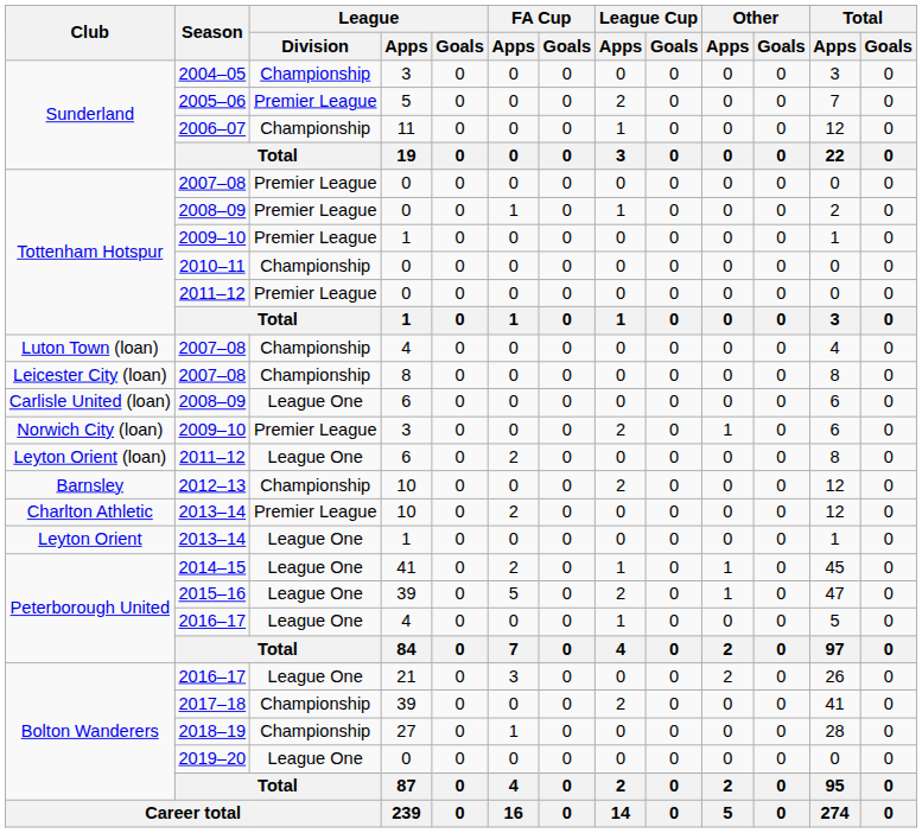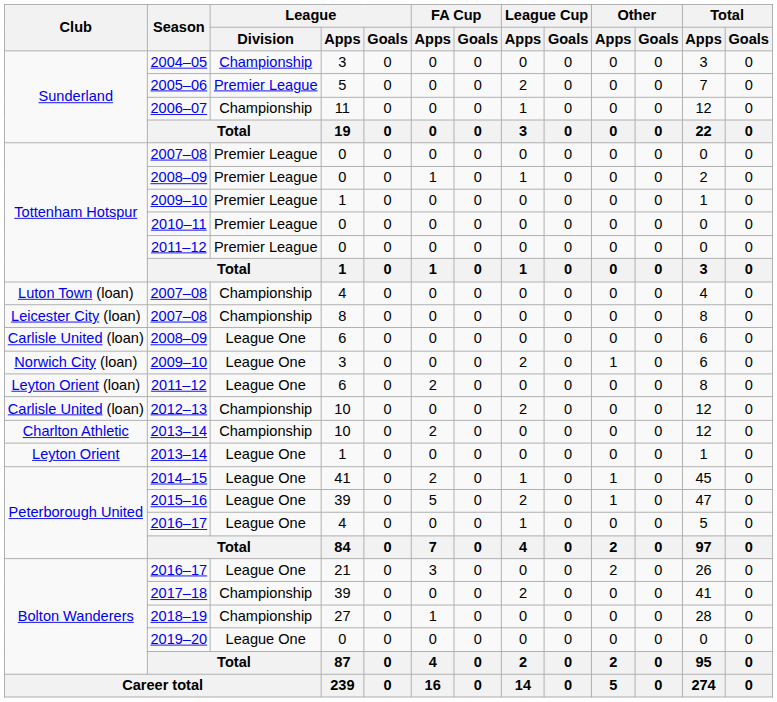 <table class="wikitable" style="text-align: center;">
 <tr>
 <th rowspan="2">Club</th>
 <th rowspan="2">Season</th>
 <th colspan="3">League</th>
 <th colspan="2">FA Cup</th>
 <th colspan="2">League Cup</th>
 <th colspan="2">Other</th>
 <th colspan="2">Total</th>
 </tr>
 <tr>
 <th>Division</th>
 <th>Apps</th>
 <th>Goals</th>
 <th>Apps</th>
 <th>Goals</th>
 <th>Apps</th>
 <th>Goals</th>
 <th>Apps</th>
 <th>Goals</th>
 <th>Apps</th>
 <th>Goals</th>
 </tr>
 <tr>
 <td rowspan=4><a href='#'>Sunderland</a></td>
 <td><a href='#'>2004–05</a></td>
 <td><a href='#'>Championship</a></td>
 <td>3</td>
 <td>0</td>
 <td>0</td>
 <td>0</td>
 <td>0</td>
 <td>0</td>
 <td>0</td>
 <td>0</td>
 <td>3</td>
 <td>0</td>
 </tr>
 <tr>
 <td><a href='#'>2005–06</a></td>
 <td><a href='#'>Premier League</a></td>
 <td>5</td>
 <td>0</td>
 <td>0</td>
 <td>0</td>
 <td>2</td>
 <td>0</td>
 <td>0</td>
 <td>0</td>
 <td>7</td>
 <td>0</td>
 </tr>
 <tr>
 <td><a href='#'>2006–07</a></td>
 <td>Championship</td>
 <td>11</td>
 <td>0</td>
 <td>0</td>
 <td>0</td>
 <td>1</td>
 <td>0</td>
 <td>0</td>
 <td>0</td>
 <td>12</td>
 <td>0</td>
 </tr>
 <tr>
 <th colspan=2>Total</th>
 <th>19</th>
 <th>0</th>
 <th>0</th>
 <th>0</th>
 <th>3</th>
 <th>0</th>
 <th>0</th>
 <th>0</th>
 <th>22</th>
 <th>0</th>
 </tr>
 <tr>
 <td rowspan=6><a href='#'>Tottenham Hotspur</a></td>
 <td><a href='#'>2007–08</a></td>
 <td>Premier League</td>
 <td>0</td>
 <td>0</td>
 <td>0</td>
 <td>0</td>
 <td>0</td>
 <td>0</td>
 <td>0</td>
 <td>0</td>
 <td>0</td>
 <td>0</td>
 </tr>
 <tr>
 <td><a href='#'>2008–09</a></td>
 <td>Premier League</td>
 <td>0</td>
 <td>0</td>
 <td>1</td>
 <td>0</td>
 <td>1</td>
 <td>0</td>
 <td>0</td>
 <td>0</td>
 <td>2</td>
 <td>0</td>
 </tr>
 <tr>
 <td><a href='#'>2009–10</a></td>
 <td>Premier League</td>
 <td>1</td>
 <td>0</td>
 <td>0</td>
 <td>0</td>
 <td>0</td>
 <td>0</td>
 <td>0</td>
 <td>0</td>
 <td>1</td>
 <td>0</td>
 </tr>
 <tr>
 <td><a href='#'>2010–11</a></td>
-<td>Championship</td>
+<td>Premier League</td>
 <td>0</td>
 <td>0</td>
 <td>0</td>
 <td>0</td>
 <td>0</td>
 <td>0</td>
 <td>0</td>
 <td>0</td>
 <td>0</td>
 <td>0</td>
 </tr>
 <tr>
 <td><a href='#'>2011–12</a></td>
 <td>Premier League</td>
 <td>0</td>
 <td>0</td>
 <td>0</td>
 <td>0</td>
 <td>0</td>
 <td>0</td>
 <td>0</td>
 <td>0</td>
 <td>0</td>
 <td>0</td>
 </tr>
 <tr>
 <th colspan=2>Total</th>
 <th>1</th>
 <th>0</th>
 <th>1</th>
 <th>0</th>
 <th>1</th>
 <th>0</th>
 <th>0</th>
 <th>0</th>
 <th>3</th>
 <th>0</th>
 </tr>
 <tr>
 <td><a href='#'>Luton Town</a> (loan)</td>
 <td><a href='#'>2007–08</a></td>
 <td>Championship</td>
 <td>4</td>
 <td>0</td>
 <td>0</td>
 <td>0</td>
 <td>0</td>
 <td>0</td>
 <td>0</td>
 <td>0</td>
 <td>4</td>
 <td>0</td>
 </tr>
 <tr>
 <td><a href='#'>Leicester City</a> (loan)</td>
 <td><a href='#'>2007–08</a></td>
 <td>Championship</td>
 <td>8</td>
 <td>0</td>
 <td>0</td>
 <td>0</td>
 <td>0</td>
 <td>0</td>
 <td>0</td>
 <td>0</td>
 <td>8</td>
 <td>0</td>
 </tr>
 <tr>
 <td><a href='#'>Carlisle United</a> (loan)</td>
 <td><a href='#'>2008–09</a></td>
 <td>League One</td>
 <td>6</td>
 <td>0</td>
 <td>0</td>
 <td>0</td>
 <td>0</td>
 <td>0</td>
 <td>0</td>
 <td>0</td>
 <td>6</td>
 <td>0</td>
 </tr>
 <tr>
 <td><a href='#'>Norwich City</a> (loan)</td>
 <td><a href='#'>2009–10</a></td>
-<td>Premier League</td>
+<td>League One</td>
 <td>3</td>
 <td>0</td>
 <td>0</td>
 <td>0</td>
 <td>2</td>
 <td>0</td>
 <td>1</td>
 <td>0</td>
 <td>6</td>
 <td>0</td>
 </tr>
 <tr>
 <td><a href='#'>Leyton Orient</a> (loan)</td>
 <td><a href='#'>2011–12</a></td>
 <td>League One</td>
 <td>6</td>
 <td>0</td>
 <td>2</td>
 <td>0</td>
 <td>0</td>
 <td>0</td>
 <td>0</td>
 <td>0</td>
 <td>8</td>
 <td>0</td>
 </tr>
 <tr>
-<td><a href='#'>Barnsley</a></td>
+<td><a href='#'>Carlisle United</a> (loan)</td>
 <td><a href='#'>2012–13</a></td>
 <td>Championship</td>
 <td>10</td>
 <td>0</td>
 <td>0</td>
 <td>0</td>
 <td>2</td>
 <td>0</td>
 <td>0</td>
 <td>0</td>
 <td>12</td>
 <td>0</td>
 </tr>
 <tr>
 <td><a href='#'>Charlton Athletic</a></td>
 <td><a href='#'>2013–14</a></td>
-<td>Premier League</td>
+<td>Championship</td>
 <td>10</td>
 <td>0</td>
 <td>2</td>
 <td>0</td>
 <td>0</td>
 <td>0</td>
 <td>0</td>
 <td>0</td>
 <td>12</td>
 <td>0</td>
 </tr>
 <tr>
 <td><a href='#'>Leyton Orient</a></td>
 <td><a href='#'>2013–14</a></td>
 <td>League One</td>
 <td>1</td>
 <td>0</td>
 <td>0</td>
 <td>0</td>
 <td>0</td>
 <td>0</td>
 <td>0</td>
 <td>0</td>
 <td>1</td>
 <td>0</td>
 </tr>
 <tr>
 <td rowspan=4><a href='#'>Peterborough United</a></td>
 <td><a href='#'>2014–15</a></td>
 <td>League One</td>
 <td>41</td>
 <td>0</td>
 <td>2</td>
 <td>0</td>
 <td>1</td>
 <td>0</td>
 <td>1</td>
 <td>0</td>
 <td>45</td>
 <td>0</td>
 </tr>
 <tr>
 <td><a href='#'>2015–16</a></td>
 <td>League One</td>
 <td>39</td>
 <td>0</td>
 <td>5</td>
 <td>0</td>
 <td>2</td>
 <td>0</td>
 <td>1</td>
 <td>0</td>
 <td>47</td>
 <td>0</td>
 </tr>
 <tr>
 <td><a href='#'>2016–17</a></td>
 <td>League One</td>
 <td>4</td>
 <td>0</td>
 <td>0</td>
 <td>0</td>
 <td>1</td>
 <td>0</td>
 <td>0</td>
 <td>0</td>
 <td>5</td>
 <td>0</td>
 </tr>
 <tr>
 <th colspan=2>Total</th>
 <th>84</th>
 <th>0</th>
 <th>7</th>
 <th>0</th>
 <th>4</th>
 <th>0</th>
 <th>2</th>
 <th>0</th>
 <th>97</th>
 <th>0</th>
 </tr>
 <tr>
 <td rowspan=5><a href='#'>Bolton Wanderers</a></td>
 <td><a href='#'>2016–17</a></td>
 <td>League One</td>
 <td>21</td>
 <td>0</td>
 <td>3</td>
 <td>0</td>
 <td>0</td>
 <td>0</td>
 <td>2</td>
 <td>0</td>
 <td>26</td>
 <td>0</td>
 </tr>
 <tr>
 <td><a href='#'>2017–18</a></td>
 <td>Championship</td>
 <td>39</td>
 <td>0</td>
 <td>0</td>
 <td>0</td>
 <td>2</td>
 <td>0</td>
 <td>0</td>
 <td>0</td>
 <td>41</td>
 <td>0</td>
 </tr>
 <tr>
 <td><a href='#'>2018–19</a></td>
 <td>Championship</td>
 <td>27</td>
 <td>0</td>
 <td>1</td>
 <td>0</td>
 <td>0</td>
 <td>0</td>
 <td>0</td>
 <td>0</td>
 <td>28</td>
 <td>0</td>
 </tr>
 <tr>
 <td><a href='#'>2019–20</a></td>
 <td>League One</td>
 <td>0</td>
 <td>0</td>
 <td>0</td>
 <td>0</td>
 <td>0</td>
 <td>0</td>
 <td>0</td>
 <td>0</td>
 <td>0</td>
 <td>0</td>
 </tr>
 <tr>
 <th colspan=2>Total</th>
 <th>87</th>
 <th>0</th>
 <th>4</th>
 <th>0</th>
 <th>2</th>
 <th>0</th>
 <th>2</th>
 <th>0</th>
 <th>95</th>
 <th>0</th>
 </tr>
 <tr>
 <th colspan="3">Career total</th>
 <th>239</th>
 <th>0</th>
 <th>16</th>
 <th>0</th>
 <th>14</th>
 <th>0</th>
 <th>5</th>
 <th>0</th>
 <th>274</th>
 <th>0</th>
 </tr>
 </table>
